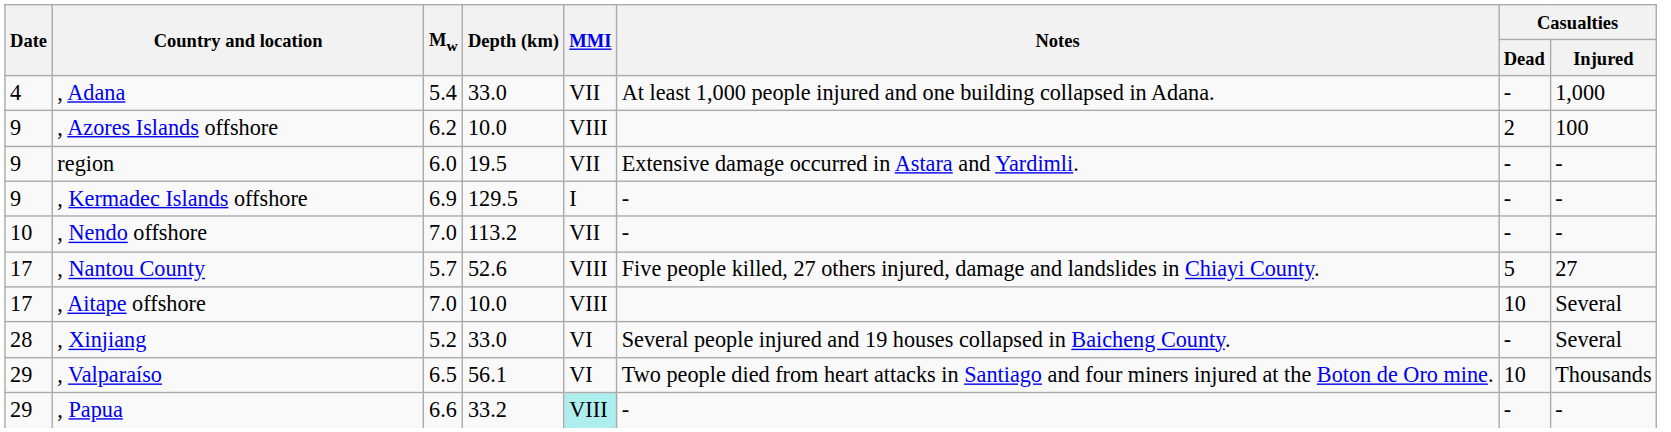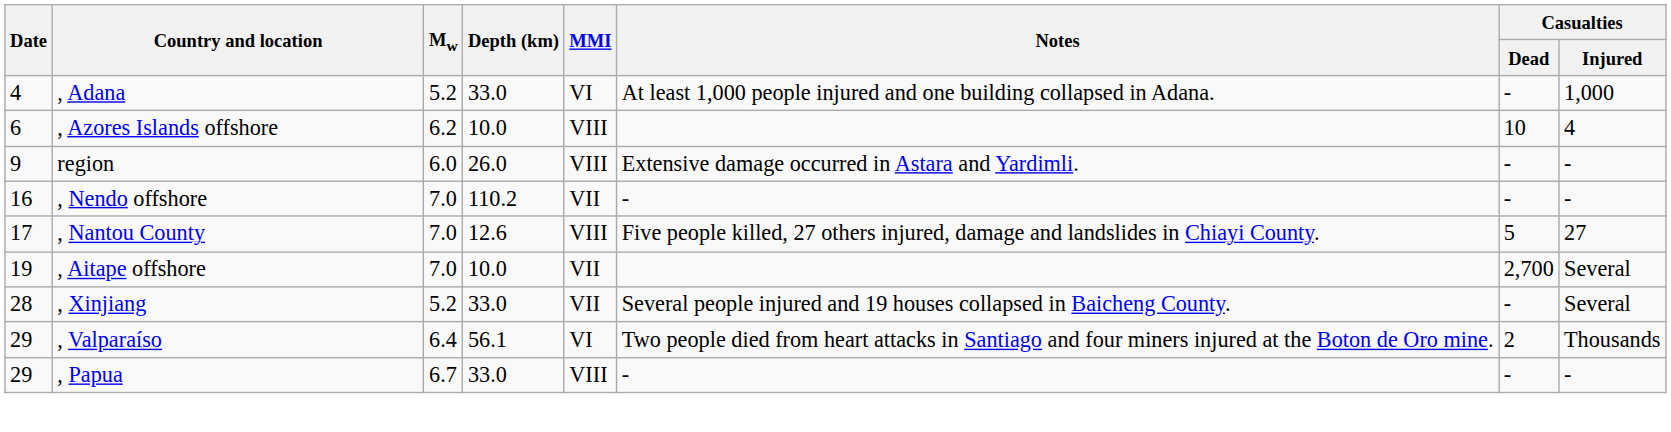 <table class="wikitable sortable" style="border:1px black; margin-left:1em;">
 <tr>
 <th rowspan="2"><small>Date</small></th>
 <th rowspan="2" style="width: 260px"><small>Country and location</small></th>
 <th rowspan="2"><small>M<sub>w</sub></small></th>
 <th rowspan="2"><small>Depth (km)</small></th>
 <th rowspan="2"><small><a href='#'>MMI</a></small></th>
 <th rowspan="2" class="unsortable"><small>Notes</small></th>
 <th colspan="2"><small>Casualties</small></th>
 </tr>
 <tr>
 <th><small>Dead</small></th>
 <th><small>Injured</small></th>
 </tr>
 <tr>
 <td>4</td>
 <td>, <a href='#'>Adana</a></td>
-<td>5.4</td>
+<td>5.2</td>
 <td>33.0</td>
-<td>VII</td>
+<td>VI</td>
 <td>At least 1,000 people injured and one building collapsed in Adana.</td>
 <td>-</td>
 <td>1,000</td>
 </tr>
 <tr>
-<td>9</td>
+<td>6</td>
 <td>, <a href='#'>Azores Islands</a> offshore</td>
 <td>6.2</td>
 <td>10.0</td>
 <td>VIII</td>
 <td></td>
-<td>2</td>
-<td>100</td>
+<td>10</td>
+<td>4</td>
 </tr>
 <tr>
 <td>9</td>
 <td> region</td>
 <td>6.0</td>
-<td>19.5</td>
-<td>VII</td>
+<td>26.0</td>
+<td>VIII</td>
 <td>Extensive damage occurred in <a href='#'>Astara</a> and <a href='#'>Yardimli</a>.</td>
 <td>-</td>
 <td>-</td>
 </tr>
 <tr>
-<td>9</td>
-<td>, <a href='#'>Kermadec Islands</a> offshore</td>
-<td>6.9</td>
-<td>129.5</td>
-<td>I</td>
-<td>-</td>
-<td>-</td>
-<td>-</td>
-</tr>
-<tr>
-<td>10</td>
+<td>16</td>
 <td>, <a href='#'>Nendo</a> offshore</td>
 <td>7.0</td>
-<td>113.2</td>
+<td>110.2</td>
 <td>VII</td>
 <td>-</td>
 <td>-</td>
 <td>-</td>
 </tr>
 <tr>
 <td>17</td>
 <td>, <a href='#'>Nantou County</a></td>
-<td>5.7</td>
-<td>52.6</td>
+<td>7.0</td>
+<td>12.6</td>
 <td>VIII</td>
 <td>Five people killed, 27 others injured, damage and landslides in <a href='#'>Chiayi County</a>.</td>
 <td>5</td>
 <td>27</td>
 </tr>
 <tr>
-<td>17</td>
+<td>19</td>
 <td>, <a href='#'>Aitape</a> offshore</td>
 <td>7.0</td>
 <td>10.0</td>
-<td>VIII</td>
+<td>VII</td>
 <td></td>
-<td>10</td>
+<td>2,700</td>
 <td>Several</td>
 </tr>
 <tr>
 <td>28</td>
 <td>, <a href='#'>Xinjiang</a></td>
 <td>5.2</td>
 <td>33.0</td>
-<td>VI</td>
+<td>VII</td>
 <td>Several people injured and 19 houses collapsed in <a href='#'>Baicheng County</a>.</td>
 <td>-</td>
 <td>Several</td>
 </tr>
 <tr>
 <td>29</td>
 <td>, <a href='#'>Valparaíso</a></td>
-<td>6.5</td>
+<td>6.4</td>
 <td>56.1</td>
 <td>VI</td>
 <td>Two people died from heart attacks in <a href='#'>Santiago</a> and four miners injured at the <a href='#'>Boton de Oro mine</a>.</td>
-<td>10</td>
+<td>2</td>
 <td>Thousands</td>
 </tr>
 <tr>
 <td>29</td>
 <td>, <a href='#'>Papua</a></td>
-<td>6.6</td>
-<td>33.2</td>
-<td style="background: paleturquoise;">VIII</td>
+<td>6.7</td>
+<td>33.0</td>
+<td>VIII</td>
 <td>-</td>
 <td>-</td>
 <td>-</td>
 </tr>
 <tr>
 </tr>
 </table>
